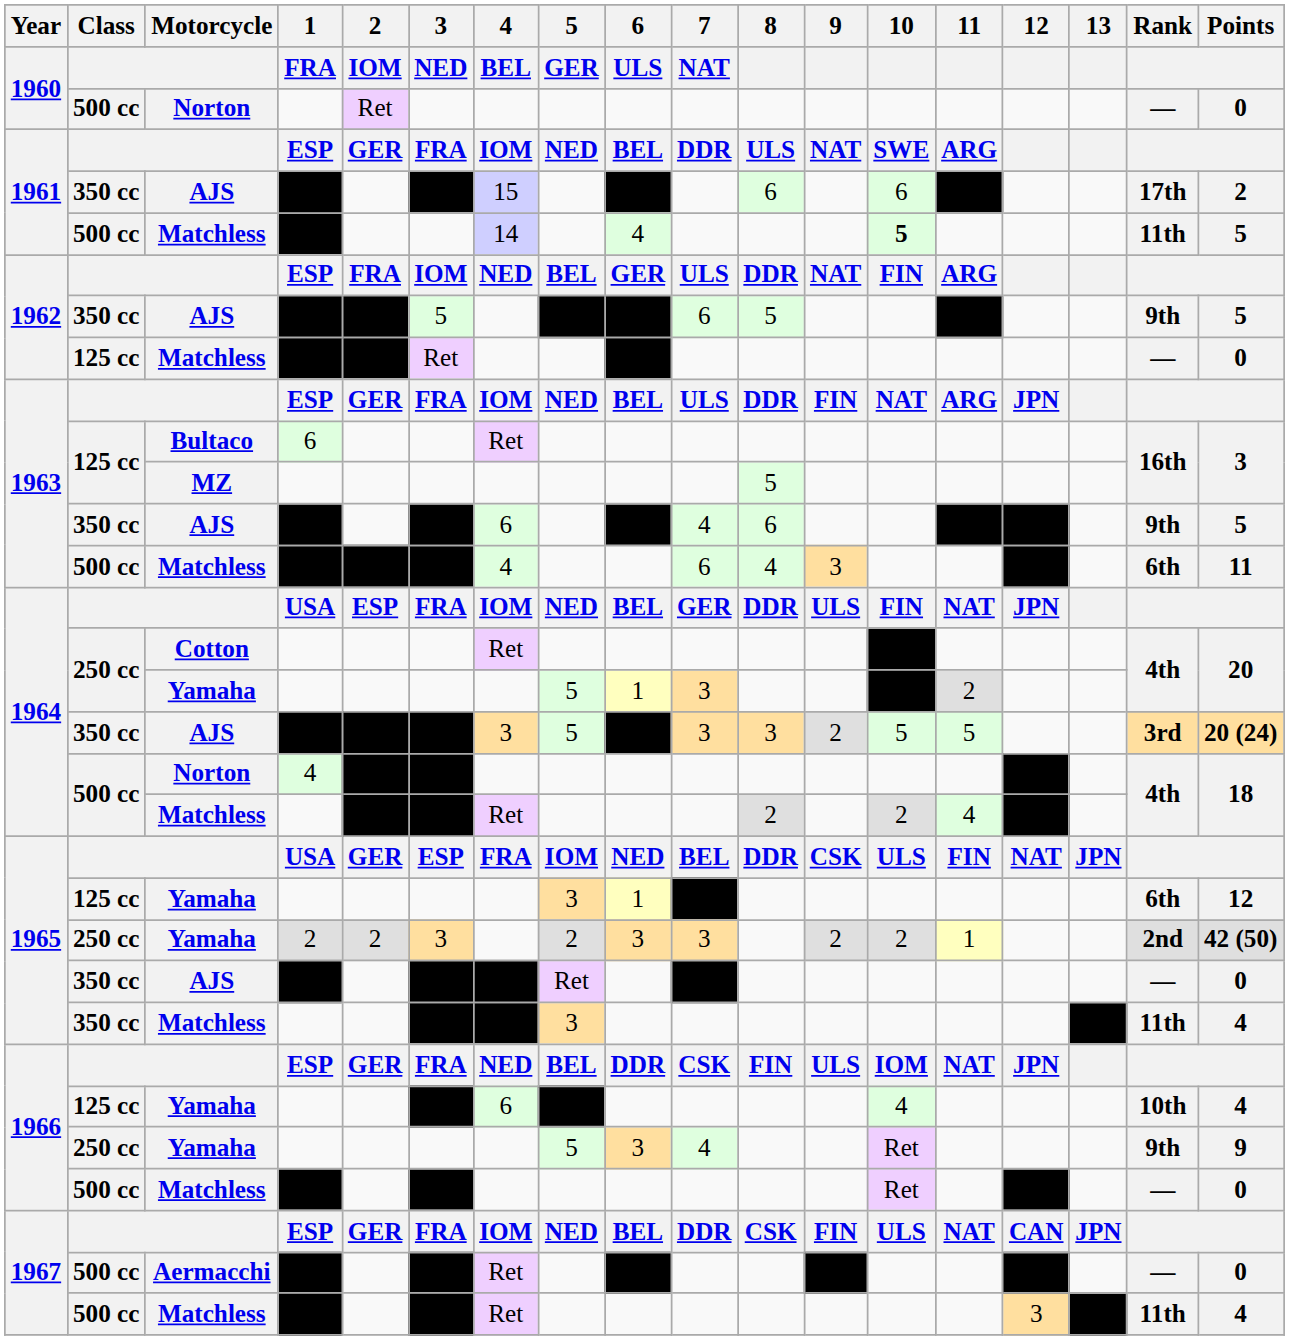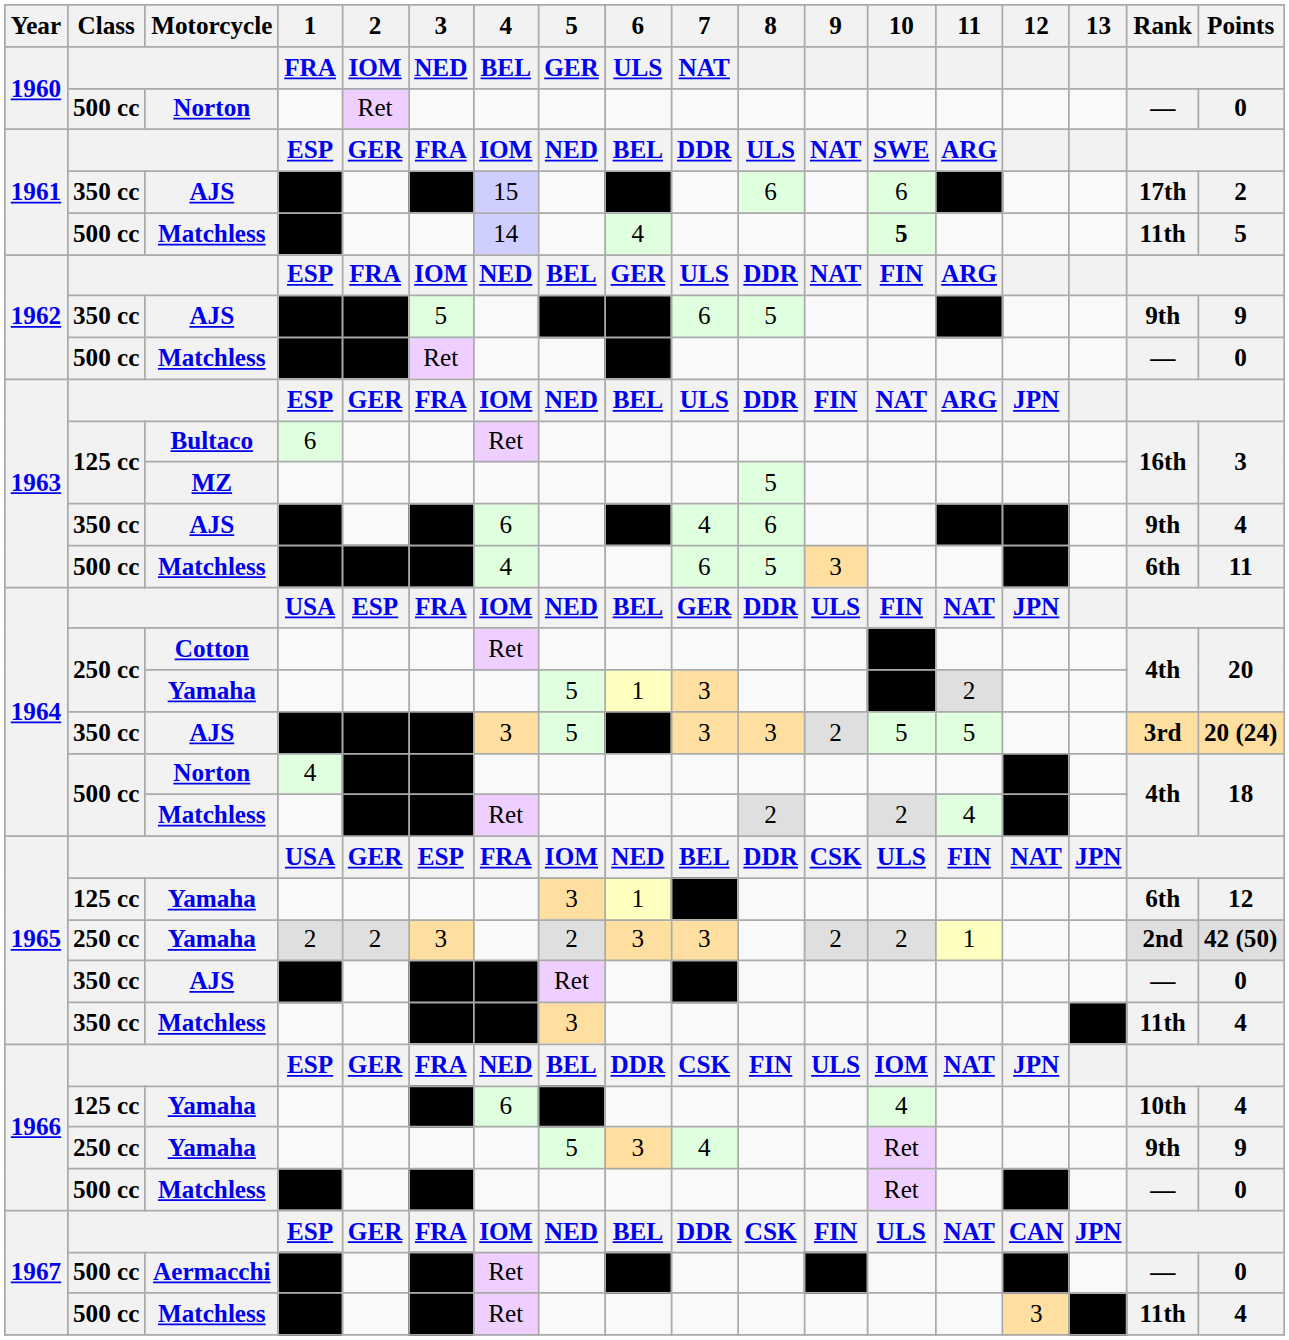 <table class="wikitable" style="text-align:center; font-size:90%">
 <tr>
 <th>Year</th>
 <th>Class</th>
 <th>Motorcycle</th>
 <th>1</th>
 <th>2</th>
 <th>3</th>
 <th>4</th>
 <th>5</th>
 <th>6</th>
 <th>7</th>
 <th>8</th>
 <th>9</th>
 <th>10</th>
 <th>11</th>
 <th>12</th>
 <th>13</th>
 <th>Rank</th>
 <th>Points</th>
 </tr>
 <tr>
 <th rowspan=2><a href='#'>1960</a></th>
 <th colspan=2></th>
 <th><a href='#'>FRA</a></th>
 <th><a href='#'>IOM</a></th>
 <th><a href='#'>NED</a></th>
 <th><a href='#'>BEL</a></th>
 <th><a href='#'>GER</a></th>
 <th><a href='#'>ULS</a></th>
 <th><a href='#'>NAT</a></th>
 <th></th>
 <th></th>
 <th></th>
 <th></th>
 <th></th>
 <th></th>
 <th colspan=2></th>
 </tr>
 <tr>
 <th>500 cc</th>
 <th><a href='#'>Norton</a></th>
 <td></td>
 <td style="background:#efcfff;">Ret</td>
 <td></td>
 <td></td>
 <td></td>
 <td></td>
 <td></td>
 <td></td>
 <td></td>
 <td></td>
 <td></td>
 <td></td>
 <td></td>
 <th>—</th>
 <th>0</th>
 </tr>
 <tr>
 <th rowspan=3><a href='#'>1961</a></th>
 <th colspan=2></th>
 <th><a href='#'>ESP</a></th>
 <th><a href='#'>GER</a></th>
 <th><a href='#'>FRA</a></th>
 <th><a href='#'>IOM</a></th>
 <th><a href='#'>NED</a></th>
 <th><a href='#'>BEL</a></th>
 <th><a href='#'>DDR</a></th>
 <th><a href='#'>ULS</a></th>
 <th><a href='#'>NAT</a></th>
 <th><a href='#'>SWE</a></th>
 <th><a href='#'>ARG</a></th>
 <th></th>
 <th></th>
 <th colspan=2></th>
 </tr>
 <tr>
 <th>350 cc</th>
 <th><a href='#'>AJS</a></th>
 <td style="background:#000000;"></td>
 <td></td>
 <td style="background:#000000;"></td>
 <td style="background:#cfcfff;">15</td>
 <td></td>
 <td style="background:#000000;"></td>
 <td></td>
 <td style="background:#dfffdf;">6</td>
 <td></td>
 <td style="background:#dfffdf;">6</td>
 <td style="background:#000000;"></td>
 <td></td>
 <td></td>
 <th>17th</th>
 <th>2</th>
 </tr>
 <tr>
 <th>500 cc</th>
 <th><a href='#'>Matchless</a></th>
 <td style="background:#000000;"></td>
 <td></td>
 <td></td>
 <td style="background:#cfcfff;">14</td>
 <td></td>
 <td style="background:#dfffdf;">4</td>
 <td></td>
 <td></td>
 <td></td>
 <td style="background:#dfffdf;"><strong>5</strong></td>
 <td></td>
 <td></td>
 <td></td>
 <th>11th</th>
 <th>5</th>
 </tr>
 <tr>
 <th rowspan=3><a href='#'>1962</a></th>
 <th colspan=2></th>
 <th><a href='#'>ESP</a></th>
 <th><a href='#'>FRA</a></th>
 <th><a href='#'>IOM</a></th>
 <th><a href='#'>NED</a></th>
 <th><a href='#'>BEL</a></th>
 <th><a href='#'>GER</a></th>
 <th><a href='#'>ULS</a></th>
 <th><a href='#'>DDR</a></th>
 <th><a href='#'>NAT</a></th>
 <th><a href='#'>FIN</a></th>
 <th><a href='#'>ARG</a></th>
 <th></th>
 <th></th>
 <th colspan=2></th>
 </tr>
 <tr>
 <th>350 cc</th>
 <th><a href='#'>AJS</a></th>
 <td style="background:#000000;"></td>
 <td style="background:#000000;"></td>
 <td style="background:#dfffdf;">5</td>
 <td></td>
 <td style="background:#000000;"></td>
 <td style="background:#000000;"></td>
 <td style="background:#dfffdf;">6</td>
 <td style="background:#dfffdf;">5</td>
 <td></td>
 <td></td>
 <td style="background:#000000;"></td>
 <td></td>
 <td></td>
 <th>9th</th>
-<th>5</th>
+<th>9</th>
 </tr>
 <tr>
-<th>125 cc</th>
+<th>500 cc</th>
 <th><a href='#'>Matchless</a></th>
 <td style="background:#000000;"></td>
 <td style="background:#000000;"></td>
 <td style="background:#efcfff;">Ret</td>
 <td></td>
 <td></td>
 <td style="background:#000000;"></td>
 <td></td>
 <td></td>
 <td></td>
 <td></td>
 <td></td>
 <td></td>
 <td></td>
 <th>—</th>
 <th>0</th>
 </tr>
 <tr>
 <th rowspan=5><a href='#'>1963</a></th>
 <th colspan=2></th>
 <th><a href='#'>ESP</a></th>
 <th><a href='#'>GER</a></th>
 <th><a href='#'>FRA</a></th>
 <th><a href='#'>IOM</a></th>
 <th><a href='#'>NED</a></th>
 <th><a href='#'>BEL</a></th>
 <th><a href='#'>ULS</a></th>
 <th><a href='#'>DDR</a></th>
 <th><a href='#'>FIN</a></th>
 <th><a href='#'>NAT</a></th>
 <th><a href='#'>ARG</a></th>
 <th><a href='#'>JPN</a></th>
 <th></th>
 <th colspan=2></th>
 </tr>
 <tr>
 <th rowspan=2>125 cc</th>
 <th><a href='#'>Bultaco</a></th>
 <td style="background:#dfffdf;">6</td>
 <td></td>
 <td></td>
 <td style="background:#efcfff;">Ret</td>
 <td></td>
 <td></td>
 <td></td>
 <td></td>
 <td></td>
 <td></td>
 <td></td>
 <td></td>
 <td></td>
 <th rowspan=2>16th</th>
 <th rowspan=2>3</th>
 </tr>
 <tr>
 <th><a href='#'>MZ</a></th>
 <td></td>
 <td></td>
 <td></td>
 <td></td>
 <td></td>
 <td></td>
 <td></td>
 <td style="background:#dfffdf;">5</td>
 <td></td>
 <td></td>
 <td></td>
 <td></td>
 <td></td>
 </tr>
 <tr>
 <th>350 cc</th>
 <th><a href='#'>AJS</a></th>
 <td style="background:#000000;"></td>
 <td></td>
 <td style="background:#000000;"></td>
 <td style="background:#dfffdf;">6</td>
 <td></td>
 <td style="background:#000000;"></td>
 <td style="background:#dfffdf;">4</td>
 <td style="background:#dfffdf;">6</td>
 <td></td>
 <td></td>
 <td style="background:#000000;"></td>
 <td style="background:#000000;"></td>
 <td></td>
 <th>9th</th>
-<th>5</th>
+<th>4</th>
 </tr>
 <tr>
 <th>500 cc</th>
 <th><a href='#'>Matchless</a></th>
 <td style="background:#000000;"></td>
 <td style="background:#000000;"></td>
 <td style="background:#000000;"></td>
 <td style="background:#dfffdf;">4</td>
 <td></td>
 <td></td>
 <td style="background:#dfffdf;">6</td>
-<td style="background:#dfffdf;">4</td>
+<td style="background:#dfffdf;">5</td>
 <td style="background:#ffdf9f;">3</td>
 <td></td>
 <td></td>
 <td style="background:#000000;"></td>
 <td></td>
 <th>6th</th>
 <th>11</th>
 </tr>
 <tr>
 <th rowspan=6><a href='#'>1964</a></th>
 <th colspan=2></th>
 <th><a href='#'>USA</a></th>
 <th><a href='#'>ESP</a></th>
 <th><a href='#'>FRA</a></th>
 <th><a href='#'>IOM</a></th>
 <th><a href='#'>NED</a></th>
 <th><a href='#'>BEL</a></th>
 <th><a href='#'>GER</a></th>
 <th><a href='#'>DDR</a></th>
 <th><a href='#'>ULS</a></th>
 <th><a href='#'>FIN</a></th>
 <th><a href='#'>NAT</a></th>
 <th><a href='#'>JPN</a></th>
 <th></th>
 <th colspan=2></th>
 </tr>
 <tr>
 <th rowspan=2>250 cc</th>
 <th><a href='#'>Cotton</a></th>
 <td></td>
 <td></td>
 <td></td>
 <td style="background:#efcfff;">Ret</td>
 <td></td>
 <td></td>
 <td></td>
 <td></td>
 <td></td>
 <td style="background:#000000;"></td>
 <td></td>
 <td></td>
 <td></td>
 <th rowspan=2>4th</th>
 <th rowspan=2>20</th>
 </tr>
 <tr>
 <th><a href='#'>Yamaha</a></th>
 <td></td>
 <td></td>
 <td></td>
 <td></td>
 <td style="background:#dfffdf;">5</td>
 <td style="background:#ffffbf;">1</td>
 <td style="background:#ffdf9f;">3</td>
 <td></td>
 <td></td>
 <td style="background:#000000;"></td>
 <td style="background:#dfdfdf;">2</td>
 <td></td>
 <td></td>
 </tr>
 <tr>
 <th>350 cc</th>
 <th><a href='#'>AJS</a></th>
 <td style="background:#000000;"></td>
 <td style="background:#000000;"></td>
 <td style="background:#000000;"></td>
 <td style="background:#ffdf9f;">3</td>
 <td style="background:#dfffdf;">5</td>
 <td style="background:#000000;"></td>
 <td style="background:#ffdf9f;">3</td>
 <td style="background:#ffdf9f;">3</td>
 <td style="background:#dfdfdf;">2</td>
 <td style="background:#dfffdf;">5</td>
 <td style="background:#dfffdf;">5</td>
 <td></td>
 <td></td>
 <td style="background:#ffdf9f;"><strong>3rd</strong></td>
 <td style="background:#ffdf9f;"><strong>20 (24)</strong></td>
 </tr>
 <tr>
 <th rowspan=2>500 cc</th>
 <th><a href='#'>Norton</a></th>
 <td style="background:#dfffdf;">4</td>
 <td style="background:#000000;"></td>
 <td style="background:#000000;"></td>
 <td></td>
 <td></td>
 <td></td>
 <td></td>
 <td></td>
 <td></td>
 <td></td>
 <td></td>
 <td style="background:#000000;"></td>
 <td></td>
 <th rowspan=2>4th</th>
 <th rowspan=2>18</th>
 </tr>
 <tr>
 <th><a href='#'>Matchless</a></th>
 <td></td>
 <td style="background:#000000;"></td>
 <td style="background:#000000;"></td>
 <td style="background:#efcfff;">Ret</td>
 <td></td>
 <td></td>
 <td></td>
 <td style="background:#dfdfdf;">2</td>
 <td></td>
 <td style="background:#dfdfdf;">2</td>
 <td style="background:#dfffdf;">4</td>
 <td style="background:#000000;"></td>
 <td></td>
 </tr>
 <tr>
 <th rowspan=5><a href='#'>1965</a></th>
 <th colspan=2></th>
 <th><a href='#'>USA</a></th>
 <th><a href='#'>GER</a></th>
 <th><a href='#'>ESP</a></th>
 <th><a href='#'>FRA</a></th>
 <th><a href='#'>IOM</a></th>
 <th><a href='#'>NED</a></th>
 <th><a href='#'>BEL</a></th>
 <th><a href='#'>DDR</a></th>
 <th><a href='#'>CSK</a></th>
 <th><a href='#'>ULS</a></th>
 <th><a href='#'>FIN</a></th>
 <th><a href='#'>NAT</a></th>
 <th><a href='#'>JPN</a></th>
 <th colspan=2></th>
 </tr>
 <tr>
 <th>125 cc</th>
 <th><a href='#'>Yamaha</a></th>
 <td></td>
 <td></td>
 <td></td>
 <td></td>
 <td style="background:#ffdf9f;">3</td>
 <td style="background:#ffffbf;">1</td>
 <td style="background:#000000;"></td>
 <td></td>
 <td></td>
 <td></td>
 <td></td>
 <td></td>
 <td></td>
 <th>6th</th>
 <th>12</th>
 </tr>
 <tr>
 <th>250 cc</th>
 <th><a href='#'>Yamaha</a></th>
 <td style="background:#dfdfdf;">2</td>
 <td style="background:#dfdfdf;">2</td>
 <td style="background:#ffdf9f;">3</td>
 <td></td>
 <td style="background:#dfdfdf;">2</td>
 <td style="background:#ffdf9f;">3</td>
 <td style="background:#ffdf9f;">3</td>
 <td></td>
 <td style="background:#dfdfdf;">2</td>
 <td style="background:#dfdfdf;">2</td>
 <td style="background:#ffffbf;">1</td>
 <td></td>
 <td></td>
 <td style="background:#dfdfdf;"><strong>2nd</strong></td>
 <td style="background:#dfdfdf;"><strong>42 (50)</strong></td>
 </tr>
 <tr>
 <th>350 cc</th>
 <th><a href='#'>AJS</a></th>
 <td style="background:#000000;"></td>
 <td></td>
 <td style="background:#000000;"></td>
 <td style="background:#000000;"></td>
 <td style="background:#efcfff;">Ret</td>
 <td></td>
 <td style="background:#000000;"></td>
 <td></td>
 <td></td>
 <td></td>
 <td></td>
 <td></td>
 <td></td>
 <th>—</th>
 <th>0</th>
 </tr>
 <tr>
 <th>350 cc</th>
 <th><a href='#'>Matchless</a></th>
 <td></td>
 <td></td>
 <td style="background:#000000;"></td>
 <td style="background:#000000;"></td>
 <td style="background:#ffdf9f;">3</td>
 <td></td>
 <td></td>
 <td></td>
 <td></td>
 <td></td>
 <td></td>
 <td></td>
 <td style="background:#000000;"></td>
 <th>11th</th>
 <th>4</th>
 </tr>
 <tr>
 <th rowspan=4><a href='#'>1966</a></th>
 <th colspan=2></th>
 <th><a href='#'>ESP</a></th>
 <th><a href='#'>GER</a></th>
 <th><a href='#'>FRA</a></th>
 <th><a href='#'>NED</a></th>
 <th><a href='#'>BEL</a></th>
 <th><a href='#'>DDR</a></th>
 <th><a href='#'>CSK</a></th>
 <th><a href='#'>FIN</a></th>
 <th><a href='#'>ULS</a></th>
 <th><a href='#'>IOM</a></th>
 <th><a href='#'>NAT</a></th>
 <th><a href='#'>JPN</a></th>
 <th></th>
 <th colspan=2></th>
 </tr>
 <tr>
 <th>125 cc</th>
 <th><a href='#'>Yamaha</a></th>
 <td></td>
 <td></td>
 <td style="background:#000000;"></td>
 <td style="background:#dfffdf;">6</td>
 <td style="background:#000000;"></td>
 <td></td>
 <td></td>
 <td></td>
 <td></td>
 <td style="background:#dfffdf;">4</td>
 <td></td>
 <td></td>
 <td></td>
 <th>10th</th>
 <th>4</th>
 </tr>
 <tr>
 <th>250 cc</th>
 <th><a href='#'>Yamaha</a></th>
 <td></td>
 <td></td>
 <td></td>
 <td></td>
 <td style="background:#dfffdf;">5</td>
 <td style="background:#ffdf9f;">3</td>
 <td style="background:#dfffdf;">4</td>
 <td></td>
 <td></td>
 <td style="background:#efcfff;">Ret</td>
 <td></td>
 <td></td>
 <td></td>
 <th>9th</th>
 <th>9</th>
 </tr>
 <tr>
 <th>500 cc</th>
 <th><a href='#'>Matchless</a></th>
 <td style="background:#000000;"></td>
 <td></td>
 <td style="background:#000000;"></td>
 <td></td>
 <td></td>
 <td></td>
 <td></td>
 <td></td>
 <td></td>
 <td style="background:#efcfff;">Ret</td>
 <td></td>
 <td style="background:#000000;"></td>
 <td></td>
 <th>—</th>
 <th>0</th>
 </tr>
 <tr>
 <th rowspan=3><a href='#'>1967</a></th>
 <th colspan=2></th>
 <th><a href='#'>ESP</a></th>
 <th><a href='#'>GER</a></th>
 <th><a href='#'>FRA</a></th>
 <th><a href='#'>IOM</a></th>
 <th><a href='#'>NED</a></th>
 <th><a href='#'>BEL</a></th>
 <th><a href='#'>DDR</a></th>
 <th><a href='#'>CSK</a></th>
 <th><a href='#'>FIN</a></th>
 <th><a href='#'>ULS</a></th>
 <th><a href='#'>NAT</a></th>
 <th><a href='#'>CAN</a></th>
 <th><a href='#'>JPN</a></th>
 <th colspan=2></th>
 </tr>
 <tr>
 <th>500 cc</th>
 <th><a href='#'>Aermacchi</a></th>
 <td style="background:#000000;"></td>
 <td></td>
 <td style="background:#000000;"></td>
 <td style="background:#efcfff;">Ret</td>
 <td></td>
 <td style="background:#000000;"></td>
 <td></td>
 <td></td>
 <td style="background:#000000;"></td>
 <td></td>
 <td></td>
 <td style="background:#000000;"></td>
 <td></td>
 <th>—</th>
 <th>0</th>
 </tr>
 <tr>
 <th>500 cc</th>
 <th><a href='#'>Matchless</a></th>
 <td style="background:#000000;"></td>
 <td></td>
 <td style="background:#000000;"></td>
 <td style="background:#efcfff;">Ret</td>
 <td></td>
 <td></td>
 <td></td>
 <td></td>
 <td></td>
 <td></td>
 <td></td>
 <td style="background:#ffdf9f;">3</td>
 <td style="background:#000000;"></td>
 <th>11th</th>
 <th>4</th>
 </tr>
 </table>
